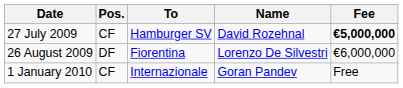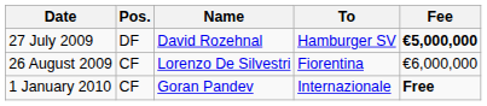 <table class="wikitable">
 <tr>
 <th>Date</th>
 <th>Pos.</th>
+<th>Name</th>
 <th>To</th>
-<th>Name</th>
 <th>Fee</th>
 </tr>
 <tr>
 <td>27 July 2009</td>
-<td>CF</td>
+<td>DF</td>
+<td> <a href='#'>David Rozehnal</a></td>
 <td> <a href='#'>Hamburger SV</a></td>
-<td> <a href='#'>David Rozehnal</a></td>
 <td><strong>€5,000,000</strong></td>
 </tr>
 <tr>
 <td>26 August 2009</td>
-<td>DF</td>
+<td>CF</td>
+<td> <a href='#'>Lorenzo De Silvestri</a></td>
 <td> <a href='#'>Fiorentina</a></td>
-<td> <a href='#'>Lorenzo De Silvestri</a></td>
 <td>€6,000,000</td>
 </tr>
 <tr>
 <td>1 January 2010</td>
 <td>CF</td>
+<td> <a href='#'>Goran Pandev</a></td>
 <td> <a href='#'>Internazionale</a></td>
-<td> <a href='#'>Goran Pandev</a></td>
-<td>Free</td>
+<td><strong>Free</strong></td>
 </tr>
 </table>
